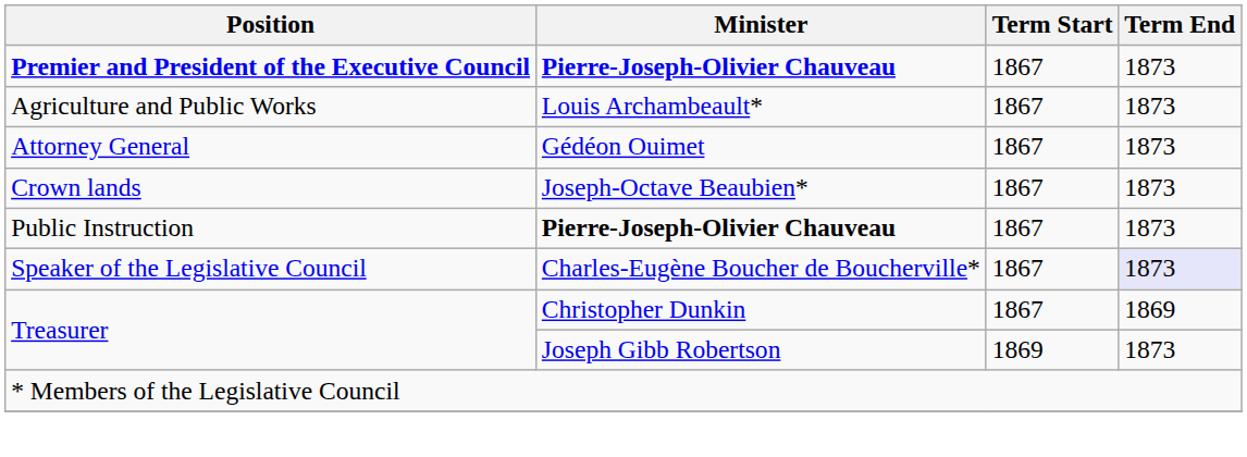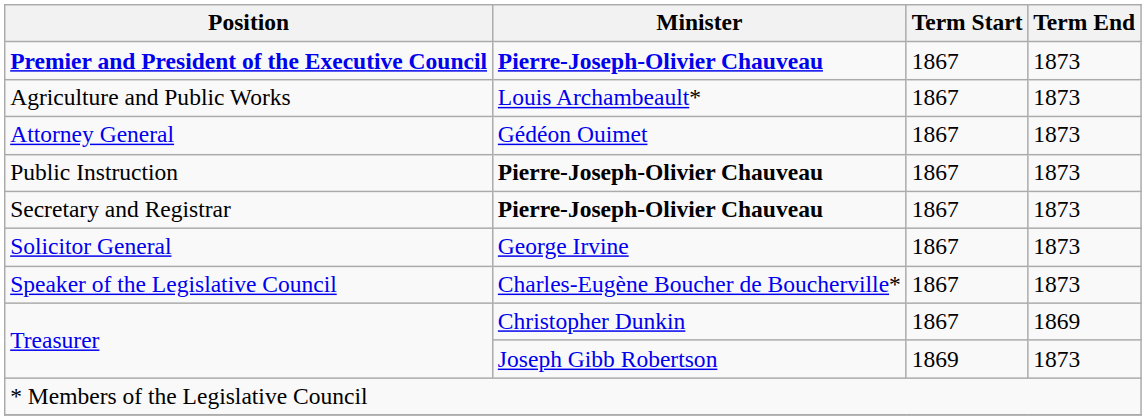 <table class="wikitable">
 <tr>
 <th>Position</th>
 <th>Minister</th>
 <th>Term Start</th>
 <th>Term End</th>
 </tr>
 <tr>
 <td><strong><a href='#'>Premier and President of the Executive Council</a></strong></td>
 <td><strong><a href='#'>Pierre-Joseph-Olivier Chauveau</a></strong></td>
 <td>1867</td>
 <td>1873</td>
 </tr>
 <tr>
 <td>Agriculture and Public Works</td>
 <td><a href='#'>Louis Archambeault</a>*</td>
 <td>1867</td>
 <td>1873</td>
 </tr>
 <tr>
 <td><a href='#'>Attorney General</a></td>
 <td><a href='#'>Gédéon Ouimet</a></td>
 <td>1867</td>
 <td>1873</td>
 </tr>
 <tr>
-<td><a href='#'>Crown lands</a></td>
-<td><a href='#'>Joseph-Octave Beaubien</a>*</td>
+<td>Public Instruction</td>
+<td><strong>Pierre-Joseph-Olivier Chauveau</strong></td>
 <td>1867</td>
 <td>1873</td>
 </tr>
 <tr>
-<td>Public Instruction</td>
+<td>Secretary and Registrar</td>
 <td><strong>Pierre-Joseph-Olivier Chauveau</strong></td>
+<td>1867</td>
+<td>1873</td>
+</tr>
+<tr>
+<td><a href='#'>Solicitor General</a></td>
+<td><a href='#'>George Irvine</a></td>
 <td>1867</td>
 <td>1873</td>
 </tr>
 <tr>
 <td><a href='#'>Speaker of the Legislative Council</a></td>
 <td><a href='#'>Charles-Eugène Boucher de Boucherville</a>*</td>
 <td>1867</td>
-<td style="background: lavender;">1873</td>
+<td>1873</td>
 </tr>
 <tr>
 <td rowspan="2"><a href='#'>Treasurer</a></td>
 <td><a href='#'>Christopher Dunkin</a></td>
 <td>1867</td>
 <td>1869</td>
 </tr>
 <tr>
 <td><a href='#'>Joseph Gibb Robertson</a></td>
 <td>1869</td>
 <td>1873</td>
 </tr>
 <tr>
 <td colspan = "4">* Members of the Legislative Council</td>
 </tr>
 <tr>
 </tr>
 </table>
